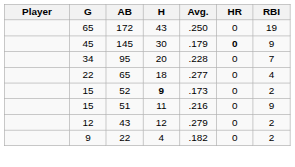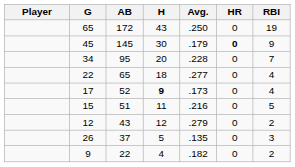 <table class="wikitable sortable">
 <tr>
 <th bgcolor="#DDDDFF" width="16%">Player</th>
 <th bgcolor="#DDDDFF" width="9%">G</th>
 <th bgcolor="#DDDDFF" width="9%">AB</th>
 <th bgcolor="#DDDDFF" width="9%">H</th>
 <th bgcolor="#DDDDFF" width="9%">Avg.</th>
 <th bgcolor="#DDDDFF" width="9%">HR</th>
 <th bgcolor="#DDDDFF" width="9%">RBI</th>
 </tr>
 <tr align="center">
 <td></td>
 <td>65</td>
 <td>172</td>
 <td>43</td>
 <td>.250</td>
 <td>0</td>
 <td>19</td>
 </tr>
 <tr align="center">
 <td></td>
 <td>45</td>
 <td>145</td>
 <td>30</td>
 <td>.179</td>
 <td><strong>0</strong></td>
 <td>9</td>
 </tr>
 <tr align="center">
 <td></td>
 <td>34</td>
 <td>95</td>
 <td>20</td>
 <td>.228</td>
 <td>0</td>
 <td>7</td>
 </tr>
 <tr align="center">
 <td></td>
 <td>22</td>
 <td>65</td>
 <td>18</td>
 <td>.277</td>
 <td>0</td>
 <td>4</td>
 </tr>
 <tr align="center">
 <td></td>
-<td>15</td>
+<td>17</td>
 <td>52</td>
 <td><strong>9</strong></td>
 <td>.173</td>
 <td>0</td>
-<td>2</td>
+<td>4</td>
 </tr>
 <tr align="center">
 <td></td>
 <td>15</td>
 <td>51</td>
 <td>11</td>
 <td>.216</td>
 <td>0</td>
-<td>9</td>
+<td>5</td>
 </tr>
 <tr align="center">
 <td></td>
 <td>12</td>
 <td>43</td>
 <td>12</td>
 <td>.279</td>
 <td>0</td>
 <td>2</td>
 </tr>
 <tr align="center">
 <td></td>
+<td>26</td>
+<td>37</td>
+<td>5</td>
+<td>.135</td>
+<td>0</td>
+<td>3</td>
+</tr>
+<tr align="center">
+<td></td>
 <td>9</td>
 <td>22</td>
 <td>4</td>
 <td>.182</td>
 <td>0</td>
 <td>2</td>
 </tr>
 </table>
